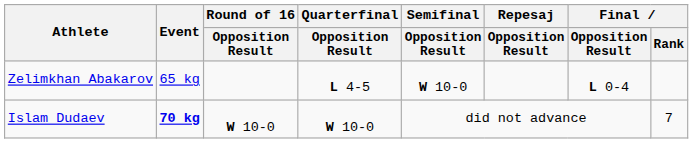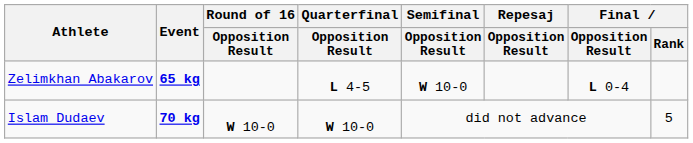 <table class=wikitable style=font-size:90%;text-align:center>
 <tr>
 <th rowspan=2>Athlete</th>
 <th rowspan=2>Event</th>
 <th>Round of 16</th>
 <th>Quarterfinal</th>
 <th>Semifinal</th>
 <th>Repesaj</th>
 <th colspan=2>Final / </th>
 </tr>
 <tr style=font-size:95%>
 <th>Opposition<br>Result</th>
 <th>Opposition<br>Result</th>
 <th>Opposition<br>Result</th>
 <th>Opposition<br>Result</th>
 <th>Opposition<br>Result</th>
 <th>Rank</th>
 </tr>
 <tr>
 <td align=left><a href='#'>Zelimkhan Abakarov</a></td>
-<td align=left><a href='#'>65 kg</a></td>
+<td align=left><strong><a href='#'>65 kg</a></strong></td>
 <td></td>
 <td><br><strong>L</strong> 4-5</td>
 <td><br><strong>W</strong> 10-0</td>
 <td></td>
 <td><br><strong>L</strong> 0-4</td>
 <td></td>
 </tr>
 <tr>
 <td align=left><a href='#'>Islam Dudaev</a></td>
 <td align=left><strong><a href='#'>70 kg</a></strong></td>
 <td><br><strong>W</strong> 10-0</td>
 <td><br><strong>W</strong> 10-0</td>
 <td colspan=3>did not advance</td>
-<td>7</td>
+<td>5</td>
 </tr>
 </table>
